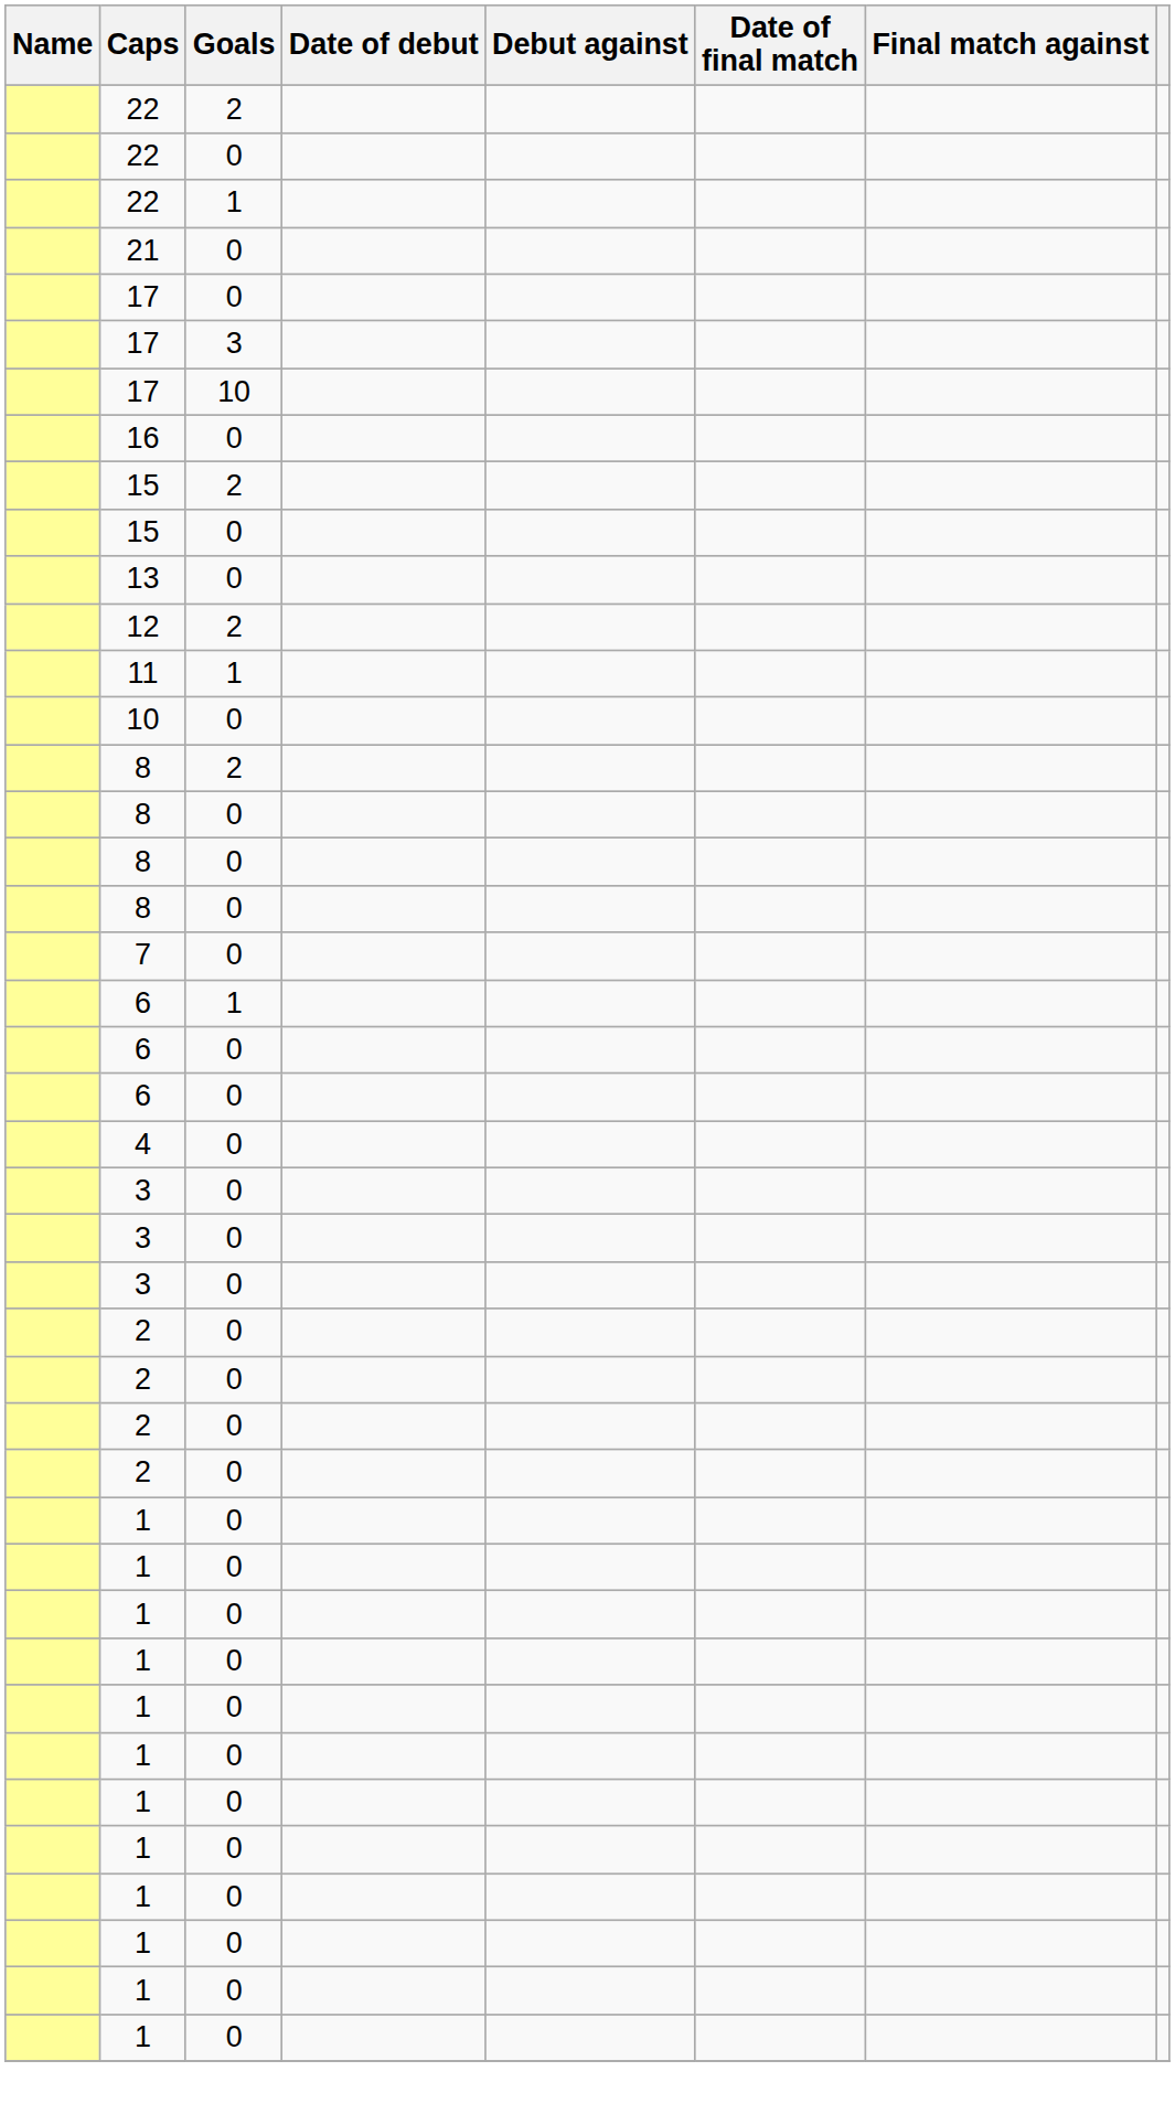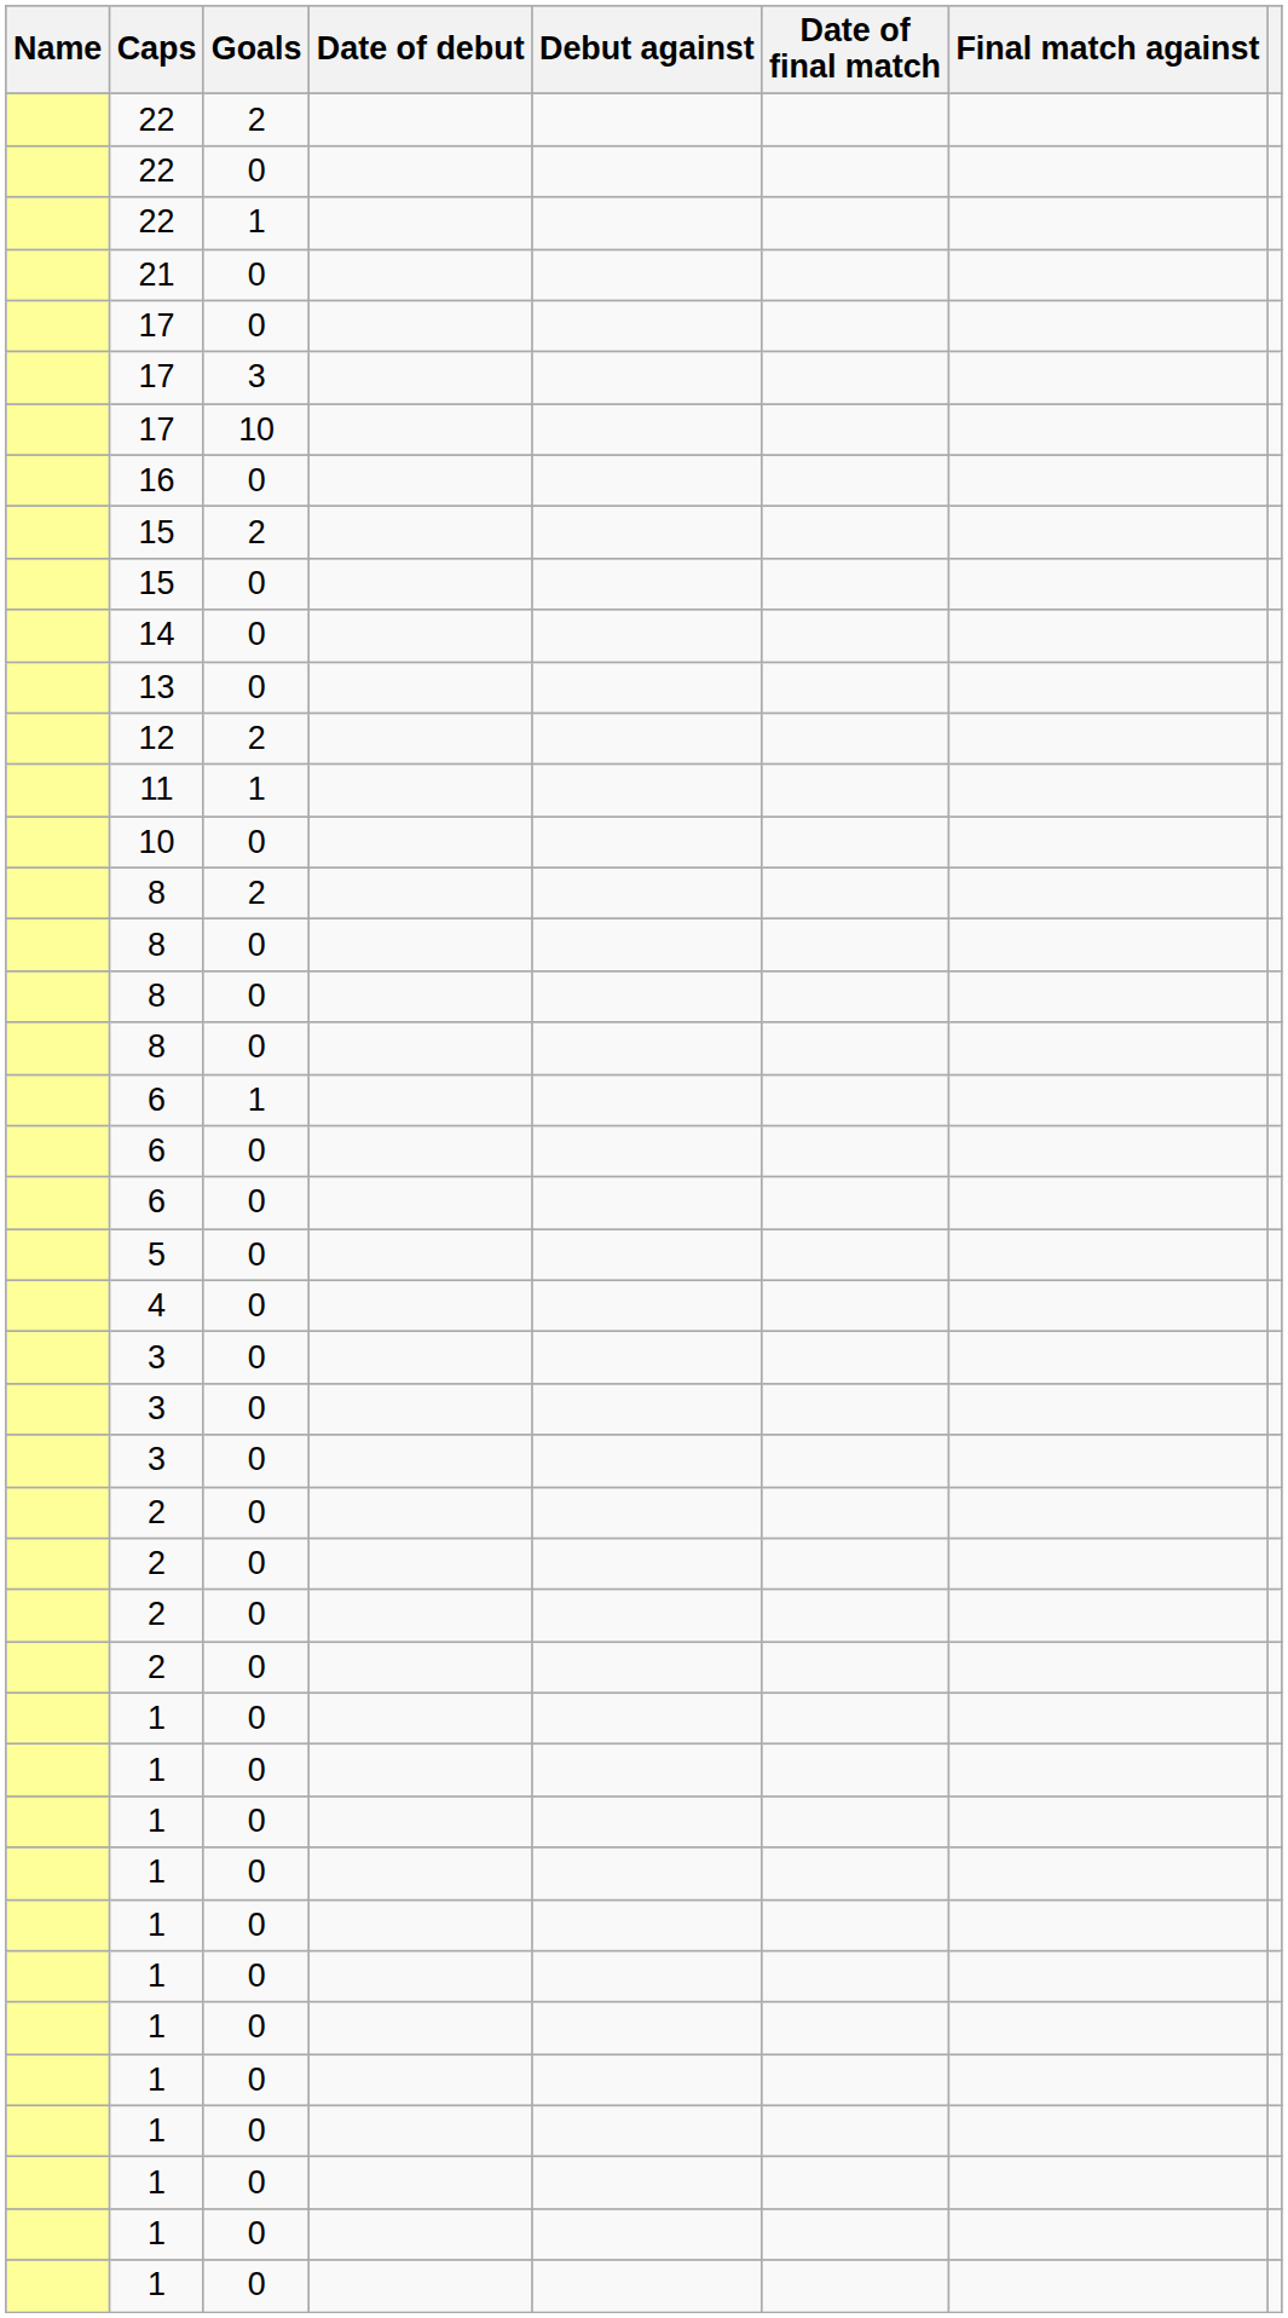 <table class="wikitable plainrowheaders sortable" style="text-align: center;">
 <tr>
 <th scope="col">Name</th>
 <th scope="col">Caps</th>
 <th scope="col">Goals</th>
 <th scope="col">Date of debut</th>
 <th scope="col">Debut against</th>
 <th scope="col">Date of<br>final match</th>
 <th scope="col">Final match against</th>
 <th scope="col" class="unsortable"></th>
 </tr>
 <tr>
 <td scope="row" style="background-color:#FFFF99" align="left"><strong></strong></td>
 <td>22</td>
 <td>2</td>
 <td align="left"></td>
 <td align="left"></td>
 <td align="left"></td>
 <td align="left"></td>
 <td></td>
 </tr>
 <tr>
 <td scope="row" style="background-color:#FFFF99" align="left"><strong></strong></td>
 <td>22</td>
 <td>0</td>
 <td align="left"></td>
 <td align="left"></td>
 <td align="left"></td>
 <td align="left"></td>
 <td></td>
 </tr>
 <tr>
 <td scope="row" style="background-color:#FFFF99" align="left"><strong></strong></td>
 <td>22</td>
 <td>1</td>
 <td align="left"></td>
 <td align="left"></td>
 <td align="left"></td>
 <td align="left"></td>
 <td></td>
 </tr>
 <tr>
 <td scope="row" style="background-color:#FFFF99" align="left"><strong></strong></td>
 <td>21</td>
 <td>0</td>
 <td align="left"></td>
 <td align="left"></td>
 <td align="left"></td>
 <td align="left"></td>
 <td></td>
 </tr>
 <tr>
 <td scope="row" style="background-color:#FFFF99" align="left"><strong></strong></td>
 <td>17</td>
 <td>0</td>
 <td align="left"></td>
 <td align="left"></td>
 <td align="left"></td>
 <td align="left"></td>
 <td></td>
 </tr>
 <tr>
 <td scope="row" style="background-color:#FFFF99" align="left"><strong></strong></td>
 <td>17</td>
 <td>3</td>
 <td align="left"></td>
 <td align="left"></td>
 <td align="left"></td>
 <td align="left"></td>
 <td></td>
 </tr>
 <tr>
 <td scope="row" style="background-color:#FFFF99" align="left"><strong></strong></td>
 <td>17</td>
 <td>10</td>
 <td align="left"></td>
 <td align="left"></td>
 <td align="left"></td>
 <td align="left"></td>
 <td></td>
 </tr>
 <tr>
 <td scope="row" style="background-color:#FFFF99" align="left"><strong></strong></td>
 <td>16</td>
 <td>0</td>
 <td align="left"></td>
 <td align="left"></td>
 <td align="left"></td>
 <td align="left"></td>
 <td></td>
 </tr>
 <tr>
 <td scope="row" style="background-color:#FFFF99" align="left"><strong></strong></td>
 <td>15</td>
 <td>2</td>
 <td align="left"></td>
 <td align="left"></td>
 <td align="left"></td>
 <td align="left"></td>
 <td></td>
 </tr>
 <tr>
 <td scope="row" style="background-color:#FFFF99" align="left"><strong></strong></td>
 <td>15</td>
 <td>0</td>
 <td align="left"></td>
 <td align="left"></td>
 <td align="left"></td>
 <td align="left"></td>
 <td></td>
 </tr>
 <tr>
 <td scope="row" style="background-color:#FFFF99" align="left"><strong></strong></td>
+<td>14</td>
+<td>0</td>
+<td align="left"></td>
+<td align="left"></td>
+<td align="left"></td>
+<td align="left"></td>
+<td></td>
+</tr>
+<tr>
+<td scope="row" style="background-color:#FFFF99" align="left"><strong></strong></td>
 <td>13</td>
 <td>0</td>
 <td align="left"></td>
 <td align="left"></td>
 <td align="left"></td>
 <td align="left"></td>
 <td></td>
 </tr>
 <tr>
 <td scope="row" style="background-color:#FFFF99" align="left"><strong></strong></td>
 <td>12</td>
 <td>2</td>
 <td align="left"></td>
 <td align="left"></td>
 <td align="left"></td>
 <td align="left"></td>
 <td></td>
 </tr>
 <tr>
 <td scope="row" style="background-color:#FFFF99" align="left"><strong></strong></td>
 <td>11</td>
 <td>1</td>
 <td align="left"></td>
 <td align="left"></td>
 <td align="left"></td>
 <td align="left"></td>
 <td></td>
 </tr>
 <tr>
 <td scope="row" style="background-color:#FFFF99" align="left"><strong></strong></td>
 <td>10</td>
 <td>0</td>
 <td align="left"></td>
 <td align="left"></td>
 <td align="left"></td>
 <td align="left"></td>
 <td></td>
 </tr>
 <tr>
 <td scope="row" style="background-color:#FFFF99" align="left"><strong></strong></td>
 <td>8</td>
 <td>2</td>
 <td align="left"></td>
 <td align="left"></td>
 <td align="left"></td>
 <td align="left"></td>
 <td></td>
 </tr>
 <tr>
 <td scope="row" style="background-color:#FFFF99" align="left"><strong></strong></td>
 <td>8</td>
 <td>0</td>
 <td align="left"></td>
 <td align="left"></td>
 <td align="left"></td>
 <td align="left"></td>
 <td></td>
 </tr>
 <tr>
 <td scope="row" style="background-color:#FFFF99" align="left"><strong></strong></td>
 <td>8</td>
 <td>0</td>
 <td align="left"></td>
 <td align="left"></td>
 <td align="left"></td>
 <td align="left"></td>
 <td></td>
 </tr>
 <tr>
 <td scope="row" style="background-color:#FFFF99" align="left"><strong></strong></td>
 <td>8</td>
 <td>0</td>
 <td align="left"></td>
 <td align="left"></td>
 <td align="left"></td>
 <td align="left"></td>
 <td></td>
 </tr>
 <tr>
 <td scope="row" style="background-color:#FFFF99" align="left"><strong></strong></td>
-<td>7</td>
-<td>0</td>
-<td align="left"></td>
-<td align="left"></td>
-<td align="left"></td>
-<td align="left"></td>
-<td></td>
-</tr>
-<tr>
-<td scope="row" style="background-color:#FFFF99" align="left"><strong></strong></td>
 <td>6</td>
 <td>1</td>
 <td align="left"></td>
 <td align="left"></td>
 <td align="left"></td>
 <td align="left"></td>
 <td></td>
 </tr>
 <tr>
 <td scope="row" style="background-color:#FFFF99" align="left"><strong></strong></td>
 <td>6</td>
 <td>0</td>
 <td align="left"></td>
 <td align="left"></td>
 <td align="left"></td>
 <td align="left"></td>
 <td></td>
 </tr>
 <tr>
 <td scope="row" style="background-color:#FFFF99" align="left"><strong></strong></td>
 <td>6</td>
+<td>0</td>
+<td align="left"></td>
+<td align="left"></td>
+<td align="left"></td>
+<td align="left"></td>
+<td></td>
+</tr>
+<tr>
+<td scope="row" style="background-color:#FFFF99" align="left"><strong></strong></td>
+<td>5</td>
 <td>0</td>
 <td align="left"></td>
 <td align="left"></td>
 <td align="left"></td>
 <td align="left"></td>
 <td></td>
 </tr>
 <tr>
 <td scope="row" style="background-color:#FFFF99" align="left"><strong></strong></td>
 <td>4</td>
 <td>0</td>
 <td align="left"></td>
 <td align="left"></td>
 <td align="left"></td>
 <td align="left"></td>
 <td></td>
 </tr>
 <tr>
 <td scope="row" style="background-color:#FFFF99" align="left"><strong></strong></td>
 <td>3</td>
 <td>0</td>
 <td align="left"></td>
 <td align="left"></td>
 <td align="left"></td>
 <td align="left"></td>
 <td></td>
 </tr>
 <tr>
 <td scope="row" style="background-color:#FFFF99" align="left"><strong></strong></td>
 <td>3</td>
 <td>0</td>
 <td align="left"></td>
 <td align="left"></td>
 <td align="left"></td>
 <td align="left"></td>
 <td></td>
 </tr>
 <tr>
 <td scope="row" style="background-color:#FFFF99" align="left"><strong></strong></td>
 <td>3</td>
 <td>0</td>
 <td align="left"></td>
 <td align="left"></td>
 <td align="left"></td>
 <td align="left"></td>
 <td></td>
 </tr>
 <tr>
 <td scope="row" style="background-color:#FFFF99" align="left"><strong></strong></td>
 <td>2</td>
 <td>0</td>
 <td align="left"></td>
 <td align="left"></td>
 <td align="left"></td>
 <td align="left"></td>
 <td></td>
 </tr>
 <tr>
 <td scope="row" style="background-color:#FFFF99" align="left"><strong></strong></td>
 <td>2</td>
 <td>0</td>
 <td align="left"></td>
 <td align="left"></td>
 <td align="left"></td>
 <td align="left"></td>
 <td></td>
 </tr>
 <tr>
 <td scope="row" style="background-color:#FFFF99" align="left"><strong></strong></td>
 <td>2</td>
 <td>0</td>
 <td align="left"></td>
 <td align="left"></td>
 <td align="left"></td>
 <td align="left"></td>
 <td></td>
 </tr>
 <tr>
 <td scope="row" style="background-color:#FFFF99" align="left"><strong></strong></td>
 <td>2</td>
 <td>0</td>
 <td align="left"></td>
 <td align="left"></td>
 <td align="left"></td>
 <td align="left"></td>
 <td></td>
 </tr>
 <tr>
 <td scope="row" style="background-color:#FFFF99" align="left"><strong></strong></td>
 <td>1</td>
 <td>0</td>
 <td align="left"></td>
 <td align="left"></td>
 <td align="left"></td>
 <td align="left"></td>
 <td></td>
 </tr>
 <tr>
 <td scope="row" style="background-color:#FFFF99" align="left"><strong></strong></td>
 <td>1</td>
 <td>0</td>
 <td align="left"></td>
 <td align="left"></td>
 <td align="left"></td>
 <td align="left"></td>
 <td></td>
 </tr>
 <tr>
 <td scope="row" style="background-color:#FFFF99" align="left"><strong></strong></td>
 <td>1</td>
 <td>0</td>
 <td align="left"></td>
 <td align="left"></td>
 <td align="left"></td>
 <td align="left"></td>
 <td></td>
 </tr>
 <tr>
 <td scope="row" style="background-color:#FFFF99" align="left"><strong></strong></td>
 <td>1</td>
 <td>0</td>
 <td align="left"></td>
 <td align="left"></td>
 <td align="left"></td>
 <td align="left"></td>
 <td></td>
 </tr>
 <tr>
 <td scope="row" style="background-color:#FFFF99" align="left"><strong></strong></td>
 <td>1</td>
 <td>0</td>
 <td align="left"></td>
 <td align="left"></td>
 <td align="left"></td>
 <td align="left"></td>
 <td></td>
 </tr>
 <tr>
 <td scope="row" style="background-color:#FFFF99" align="left"><strong></strong></td>
 <td>1</td>
 <td>0</td>
 <td align="left"></td>
 <td align="left"></td>
 <td align="left"></td>
 <td align="left"></td>
 <td></td>
 </tr>
 <tr>
 <td scope="row" style="background-color:#FFFF99" align="left"><strong></strong></td>
 <td>1</td>
 <td>0</td>
 <td align="left"></td>
 <td align="left"></td>
 <td align="left"></td>
 <td align="left"></td>
 <td></td>
 </tr>
 <tr>
 <td scope="row" style="background-color:#FFFF99" align="left"><strong></strong></td>
 <td>1</td>
 <td>0</td>
 <td align="left"></td>
 <td align="left"></td>
 <td align="left"></td>
 <td align="left"></td>
 <td></td>
 </tr>
 <tr>
 <td scope="row" style="background-color:#FFFF99" align="left"><strong></strong></td>
 <td>1</td>
 <td>0</td>
 <td align="left"></td>
 <td align="left"></td>
 <td align="left"></td>
 <td align="left"></td>
 <td></td>
 </tr>
 <tr>
 <td scope="row" style="background-color:#FFFF99" align="left"><strong></strong></td>
 <td>1</td>
 <td>0</td>
 <td align="left"></td>
 <td align="left"></td>
 <td align="left"></td>
 <td align="left"></td>
 <td></td>
 </tr>
 <tr>
 <td scope="row" style="background-color:#FFFF99" align="left"><strong></strong></td>
 <td>1</td>
 <td>0</td>
 <td align="left"></td>
 <td align="left"></td>
 <td align="left"></td>
 <td align="left"></td>
 <td></td>
 </tr>
 <tr>
 <td scope="row" style="background-color:#FFFF99" align="left"><strong></strong></td>
 <td>1</td>
 <td>0</td>
 <td align="left"></td>
 <td align="left"></td>
 <td align="left"></td>
 <td align="left"></td>
 <td></td>
 </tr>
 <tr>
 </tr>
 </table>
